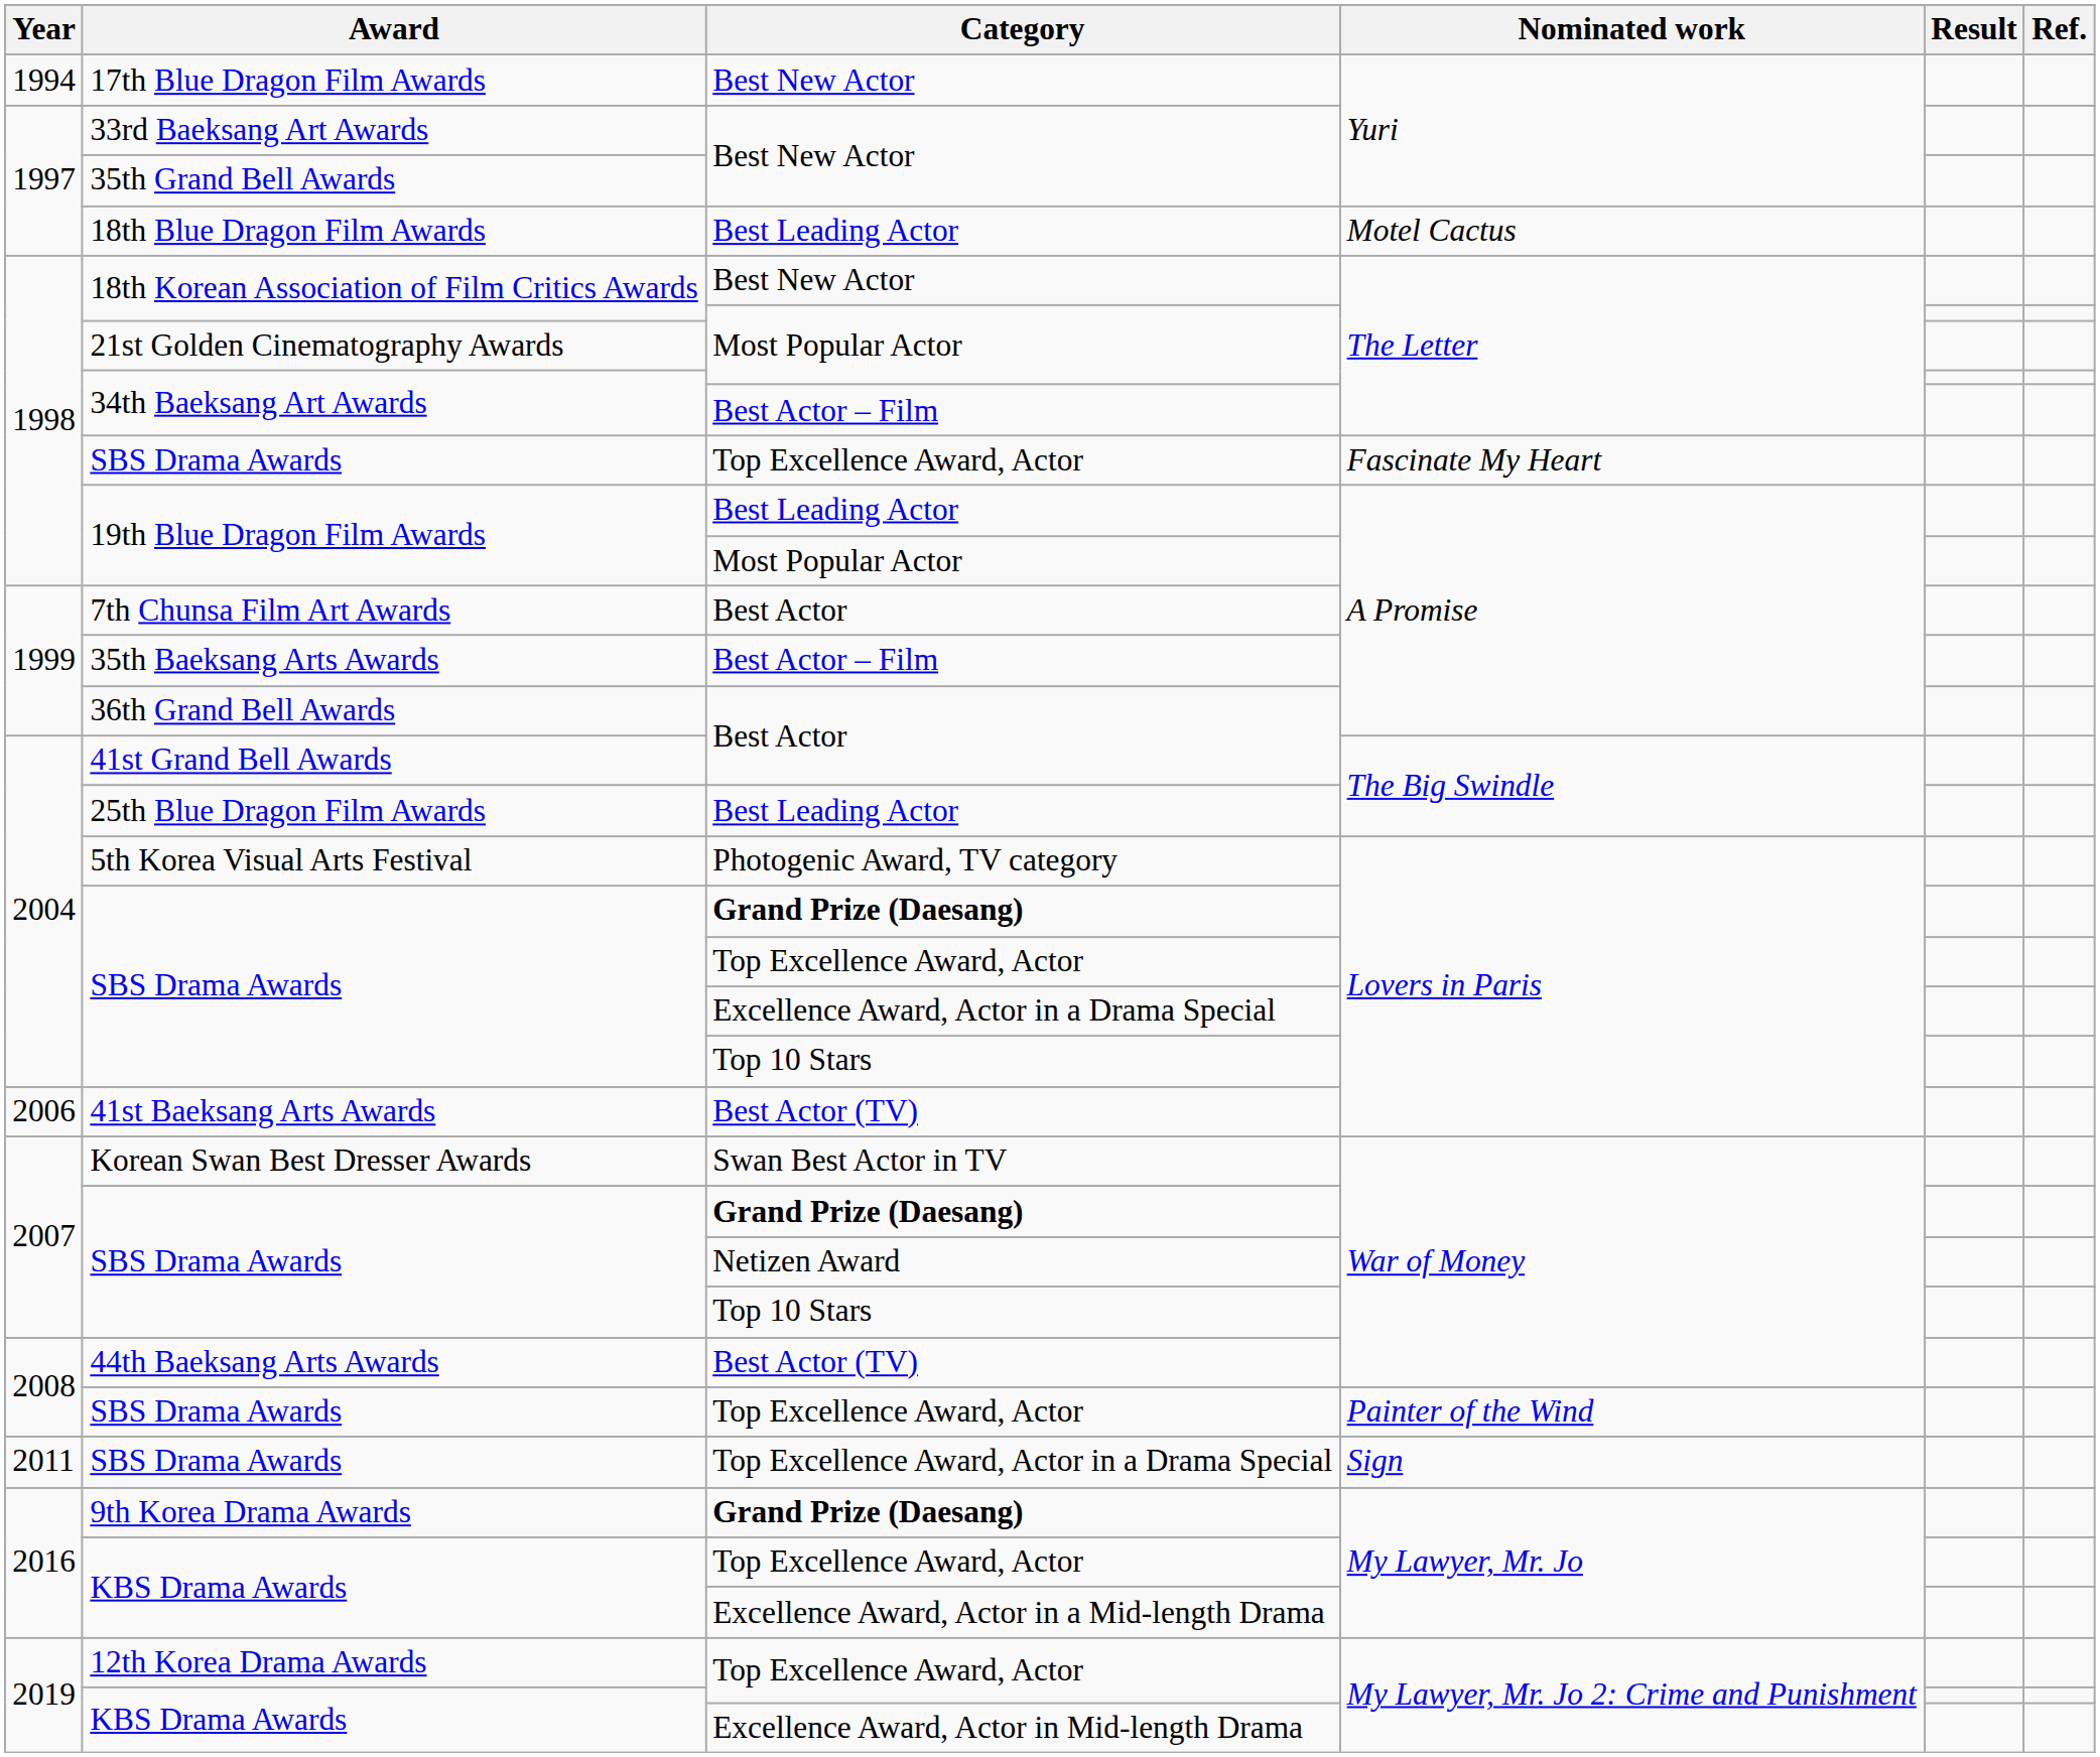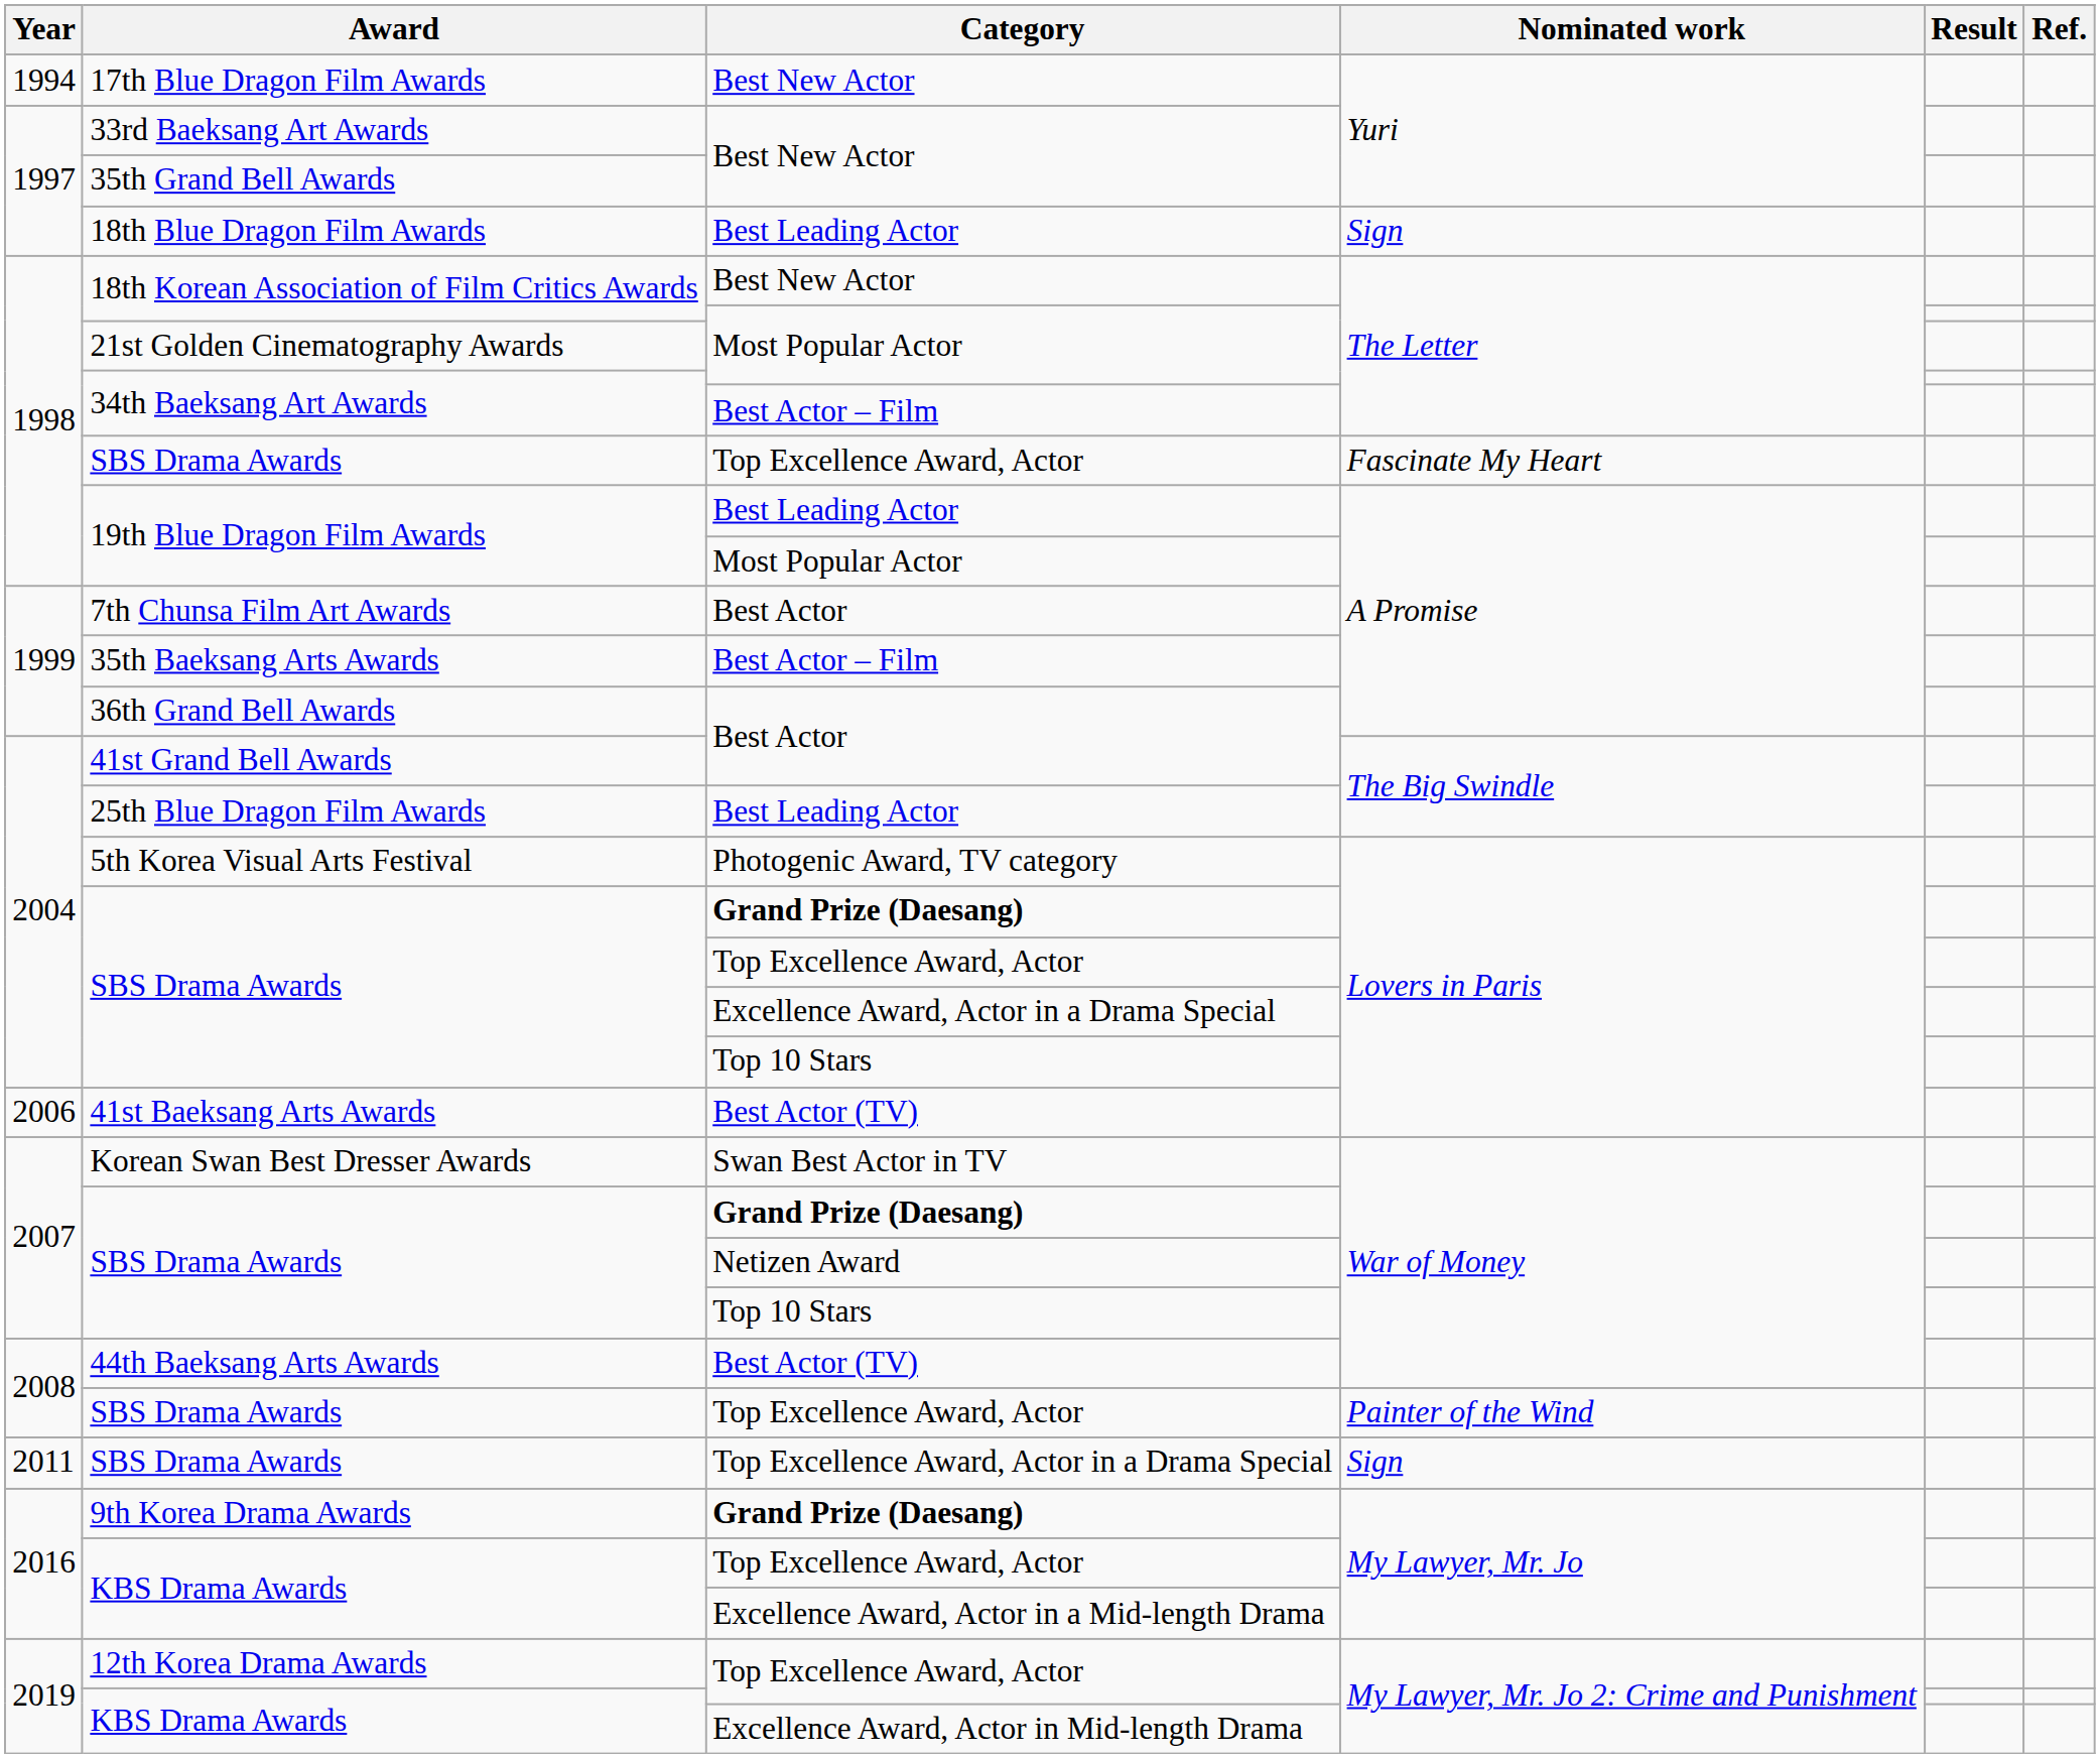 <table class="wikitable sortable">
 <tr>
 <th>Year</th>
 <th>Award</th>
 <th>Category</th>
 <th>Nominated work</th>
 <th>Result</th>
 <th>Ref.</th>
 </tr>
 <tr>
 <td>1994</td>
 <td>17th <a href='#'>Blue Dragon Film Awards</a></td>
 <td><a href='#'>Best New Actor</a></td>
 <td rowspan="3"><em>Yuri</em></td>
 <td></td>
 <td></td>
 </tr>
 <tr>
 <td rowspan=3>1997</td>
 <td>33rd <a href='#'>Baeksang Art Awards</a></td>
 <td rowspan="2">Best New Actor</td>
 <td></td>
 <td></td>
 </tr>
 <tr>
 <td>35th <a href='#'>Grand Bell Awards</a></td>
 <td></td>
 <td></td>
 </tr>
 <tr>
 <td>18th <a href='#'>Blue Dragon Film Awards</a></td>
 <td><a href='#'>Best Leading Actor</a></td>
-<td><em>Motel Cactus</em></td>
+<td><em><a href='#'>Sign</a></em></td>
 <td></td>
 <td></td>
 </tr>
 <tr>
 <td rowspan="8">1998</td>
 <td rowspan="2">18th <a href='#'>Korean Association of Film Critics Awards</a></td>
 <td>Best New Actor</td>
 <td rowspan="5"><em><a href='#'>The Letter</a></em></td>
 <td></td>
 <td></td>
 </tr>
 <tr>
 <td rowspan="3">Most Popular Actor</td>
 <td></td>
 <td></td>
 </tr>
 <tr>
 <td>21st Golden Cinematography Awards</td>
 <td></td>
 <td></td>
 </tr>
 <tr>
 <td rowspan="2">34th <a href='#'>Baeksang Art Awards</a></td>
 <td></td>
 <td></td>
 </tr>
 <tr>
 <td><a href='#'>Best Actor – Film</a></td>
 <td></td>
 <td></td>
 </tr>
 <tr>
 <td><a href='#'>SBS Drama Awards</a></td>
 <td>Top Excellence Award, Actor</td>
 <td><em>Fascinate My Heart</em></td>
 <td></td>
 <td></td>
 </tr>
 <tr>
 <td rowspan="2">19th <a href='#'>Blue Dragon Film Awards</a></td>
 <td><a href='#'>Best Leading Actor</a></td>
 <td rowspan="5"><em>A Promise</em></td>
 <td></td>
 <td></td>
 </tr>
 <tr>
 <td>Most Popular Actor</td>
 <td></td>
 <td></td>
 </tr>
 <tr>
 <td rowspan=3>1999</td>
 <td>7th <a href='#'>Chunsa Film Art Awards</a></td>
 <td>Best Actor</td>
 <td></td>
 <td></td>
 </tr>
 <tr>
 <td>35th <a href='#'>Baeksang Arts Awards</a></td>
 <td><a href='#'>Best Actor – Film</a></td>
 <td></td>
 <td></td>
 </tr>
 <tr>
 <td>36th <a href='#'>Grand Bell Awards</a></td>
 <td rowspan="2">Best Actor</td>
 <td></td>
 <td></td>
 </tr>
 <tr>
 <td rowspan="7">2004</td>
 <td><a href='#'>41st Grand Bell Awards</a></td>
 <td rowspan="2"><em><a href='#'>The Big Swindle</a></em></td>
 <td></td>
 <td></td>
 </tr>
 <tr>
 <td>25th <a href='#'>Blue Dragon Film Awards</a></td>
 <td><a href='#'>Best Leading Actor</a></td>
 <td></td>
 <td></td>
 </tr>
 <tr>
 <td>5th Korea Visual Arts Festival</td>
 <td>Photogenic Award, TV category</td>
 <td rowspan="6"><em><a href='#'>Lovers in Paris</a></em></td>
 <td></td>
 <td></td>
 </tr>
 <tr>
 <td rowspan=4><a href='#'>SBS Drama Awards</a></td>
 <td><strong>Grand Prize (Daesang)</strong></td>
 <td></td>
 <td></td>
 </tr>
 <tr>
 <td>Top Excellence Award, Actor</td>
 <td></td>
 <td></td>
 </tr>
 <tr>
 <td>Excellence Award, Actor in a Drama Special</td>
 <td></td>
 <td></td>
 </tr>
 <tr>
 <td>Top 10 Stars</td>
 <td></td>
 <td></td>
 </tr>
 <tr>
 <td>2006</td>
 <td><a href='#'>41st Baeksang Arts Awards</a></td>
 <td><a href='#'>Best Actor (TV)</a></td>
 <td></td>
 <td></td>
 </tr>
 <tr>
 <td rowspan=4>2007</td>
 <td>Korean Swan Best Dresser Awards</td>
 <td>Swan Best Actor in TV</td>
 <td rowspan=5><em><a href='#'>War of Money</a></em></td>
 <td></td>
 <td></td>
 </tr>
 <tr>
 <td rowspan=3><a href='#'>SBS Drama Awards</a></td>
 <td><strong>Grand Prize (Daesang)</strong></td>
 <td></td>
 <td></td>
 </tr>
 <tr>
 <td>Netizen Award</td>
 <td></td>
 <td></td>
 </tr>
 <tr>
 <td>Top 10 Stars</td>
 <td></td>
 <td></td>
 </tr>
 <tr>
 <td rowspan=2>2008</td>
 <td><a href='#'>44th Baeksang Arts Awards</a></td>
 <td><a href='#'>Best Actor (TV)</a></td>
 <td></td>
 <td></td>
 </tr>
 <tr>
 <td><a href='#'>SBS Drama Awards</a></td>
 <td>Top Excellence Award, Actor</td>
 <td><em><a href='#'>Painter of the Wind</a></em></td>
 <td></td>
 <td></td>
 </tr>
 <tr>
 <td>2011</td>
 <td><a href='#'>SBS Drama Awards</a></td>
 <td>Top Excellence Award, Actor in a Drama Special</td>
 <td><em><a href='#'>Sign</a></em></td>
 <td></td>
 <td></td>
 </tr>
 <tr>
 <td rowspan="3">2016</td>
 <td><a href='#'>9th Korea Drama Awards</a></td>
 <td><strong>Grand Prize (Daesang)</strong></td>
 <td rowspan="3"><em><a href='#'>My Lawyer, Mr. Jo</a></em></td>
 <td></td>
 <td></td>
 </tr>
 <tr>
 <td rowspan="2"><a href='#'>KBS Drama Awards</a></td>
 <td>Top Excellence Award, Actor</td>
 <td></td>
 <td></td>
 </tr>
 <tr>
 <td>Excellence Award, Actor in a Mid-length Drama</td>
 <td></td>
 <td></td>
 </tr>
 <tr>
 <td rowspan="3">2019</td>
 <td><a href='#'>12th Korea Drama Awards</a></td>
 <td rowspan="2">Top Excellence Award, Actor</td>
 <td rowspan="3"><em><a href='#'>My Lawyer, Mr. Jo 2: Crime and Punishment</a></em></td>
 <td></td>
 <td></td>
 </tr>
 <tr>
 <td rowspan="2"><a href='#'>KBS Drama Awards</a></td>
 <td></td>
 <td></td>
 </tr>
 <tr>
 <td>Excellence Award, Actor in Mid-length Drama</td>
 <td></td>
 <td></td>
 </tr>
 </table>
